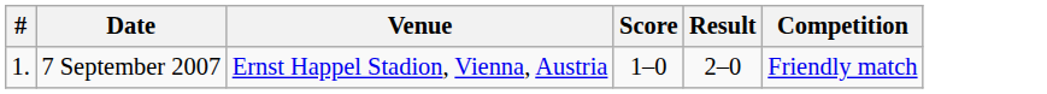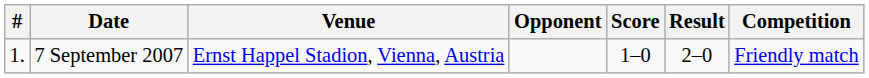 <table class="wikitable" style="font-size:90%">
 <tr>
 <th>#</th>
 <th>Date</th>
 <th>Venue</th>
+<th>Opponent</th>
 <th>Score</th>
 <th>Result</th>
 <th>Competition</th>
 </tr>
 <tr>
 <td>1.</td>
 <td>7 September 2007</td>
 <td><a href='#'>Ernst Happel Stadion</a>, <a href='#'>Vienna</a>, <a href='#'>Austria</a></td>
+<td></td>
 <td align="center">1–0</td>
 <td align="center">2–0</td>
 <td><a href='#'>Friendly match</a></td>
 </tr>
 </table>
